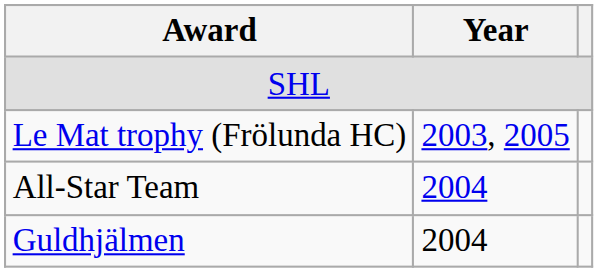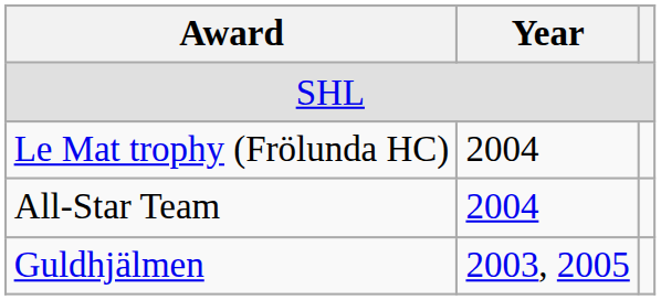 <table class="wikitable">
 <tr>
 <th>Award</th>
 <th>Year</th>
 <th></th>
 </tr>
 <tr ALIGN="center" bgcolor="#e0e0e0">
 <td colspan="3"><a href='#'>SHL</a></td>
 </tr>
 <tr>
 <td><a href='#'>Le Mat trophy</a> (Frölunda HC)</td>
-<td><a href='#'>2003</a>, <a href='#'>2005</a></td>
+<td>2004</td>
 <td></td>
 </tr>
 <tr>
 <td>All-Star Team</td>
 <td><a href='#'>2004</a></td>
 <td></td>
 </tr>
 <tr>
 <td><a href='#'>Guldhjälmen</a></td>
-<td>2004</td>
+<td><a href='#'>2003</a>, <a href='#'>2005</a></td>
 <td></td>
 </tr>
 </table>
